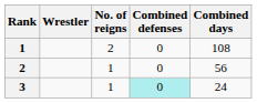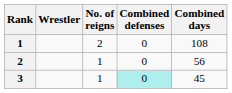 <table class="wikitable sortable" style="text-align: center">
 <tr>
 <th>Rank</th>
 <th>Wrestler</th>
 <th>No. of<br>reigns</th>
 <th>Combined<br>defenses</th>
 <th>Combined<br>days</th>
 </tr>
 <tr>
 <th>1</th>
 <td></td>
 <td>2</td>
 <td>0</td>
 <td>108</td>
 </tr>
 <tr>
 <th>2</th>
 <td></td>
 <td>1</td>
 <td>0</td>
 <td>56</td>
 </tr>
 <tr>
 <th>3</th>
 <td></td>
 <td>1</td>
 <td style="background: paleturquoise;">0</td>
-<td>24</td>
+<td>45</td>
 </tr>
 </table>
